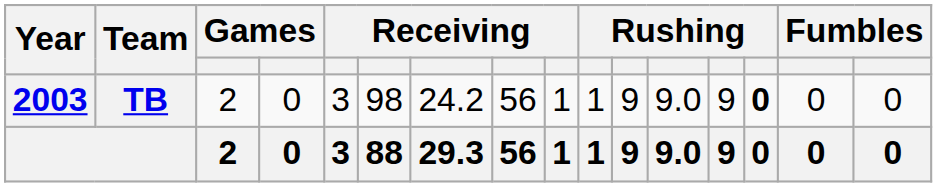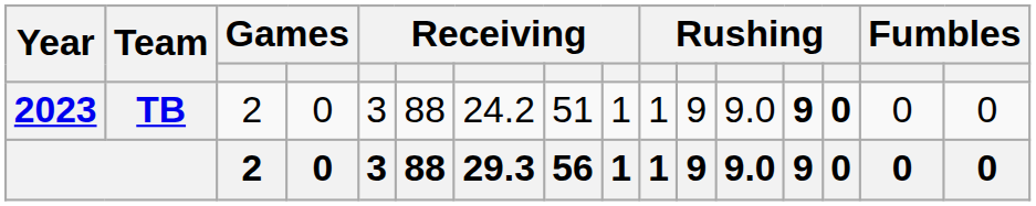 <table class="wikitable" style="text-align:center;">
 <tr>
 <th rowspan="2">Year</th>
 <th rowspan="2">Team</th>
 <th colspan="2">Games</th>
 <th colspan="5">Receiving</th>
 <th colspan="5">Rushing</th>
 <th colspan="2">Fumbles</th>
 </tr>
 <tr>
 <th></th>
 <th></th>
 <th></th>
 <th></th>
 <th></th>
 <th></th>
 <th></th>
 <th></th>
 <th></th>
 <th></th>
 <th></th>
 <th></th>
 <th></th>
 <th></th>
 </tr>
 <tr>
-<th><a href='#'>2003</a></th>
+<th><a href='#'>2023</a></th>
 <th><a href='#'>TB</a></th>
 <td>2</td>
 <td>0</td>
 <td>3</td>
-<td>98</td>
+<td>88</td>
 <td>24.2</td>
-<td>56</td>
+<td>51</td>
 <td>1</td>
 <td>1</td>
 <td>9</td>
 <td>9.0</td>
-<td>9</td>
+<td><strong>9</strong></td>
 <td><strong>0</strong></td>
 <td>0</td>
 <td>0</td>
 </tr>
 <tr>
 <th colspan="2"></th>
 <th>2</th>
 <th>0</th>
 <th>3</th>
 <th>88</th>
 <th>29.3</th>
 <th>56</th>
 <th>1</th>
 <th>1</th>
 <th>9</th>
 <th>9.0</th>
 <th>9</th>
 <th>0</th>
 <th>0</th>
 <th>0</th>
 </tr>
 </table>
